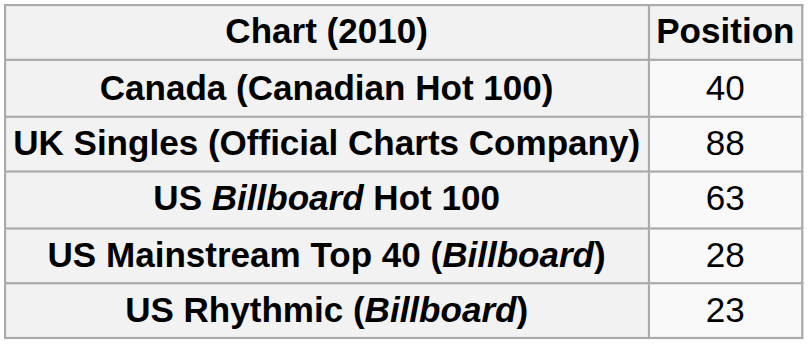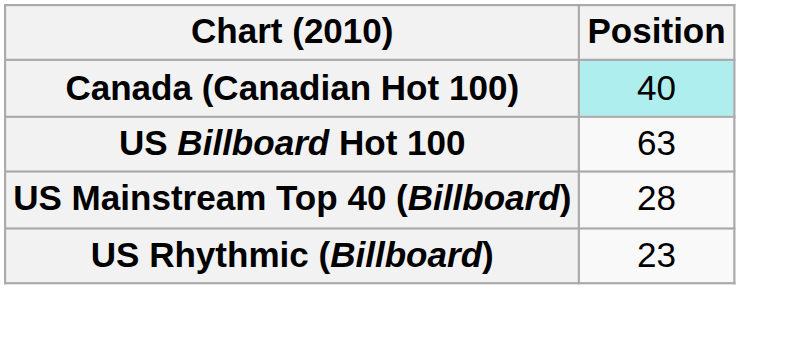 <table class="wikitable sortable plainrowheaders">
 <tr>
 <th scope="col">Chart (2010)</th>
 <th scope="col">Position</th>
 </tr>
 <tr>
 <th scope="row">Canada (Canadian Hot 100)</th>
-<td style="text-align:center;">40</td>
-</tr>
-<tr>
-<th scope="row">UK Singles (Official Charts Company)</th>
-<td style="text-align:center;">88</td>
+<td style="background: paleturquoise; text-align:center;">40</td>
 </tr>
 <tr>
 <th scope="row">US <em>Billboard</em> Hot 100</th>
 <td style="text-align:center;">63</td>
 </tr>
 <tr>
 <th scope="row">US Mainstream Top 40 (<em>Billboard</em>)</th>
 <td style="text-align:center;">28</td>
 </tr>
 <tr>
 <th scope="row">US Rhythmic (<em>Billboard</em>)</th>
 <td style="text-align:center;">23</td>
 </tr>
 </table>
